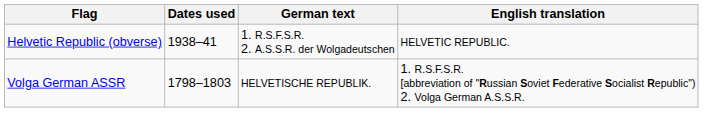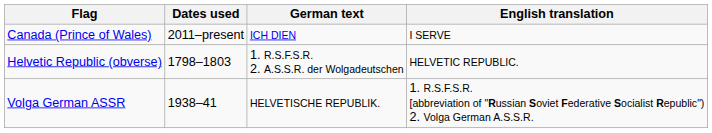 <table class="wikitable sortable noresize">
 <tr>
 <th>Flag</th>
 <th>Dates used</th>
 <th>German text</th>
 <th>English translation</th>
 </tr>
 <tr>
+<td> <a href='#'>Canada (Prince of Wales)</a></td>
+<td>2011–present</td>
+<td><small><a href='#'>ICH DIEN</a></small></td>
+<td><small>I SERVE</small></td>
+</tr>
+<tr>
 <td> <a href='#'>Helvetic Republic (obverse)</a></td>
-<td>1938–41</td>
+<td>1798–1803</td>
 <td>1. <small>R.S.F.S.R.</small><br>2. <small>A.S.S.R. der Wolgadeutschen</small></td>
 <td><small>HELVETIC REPUBLIC.</small></td>
 </tr>
 <tr>
 <td> <a href='#'>Volga German ASSR</a></td>
-<td>1798–1803</td>
+<td>1938–41</td>
 <td><small>HELVETISCHE REPUBLIK.</small></td>
 <td>1. <small>R.S.F.S.R.<br>[abbreviation of "<strong>R</strong>ussian <strong>S</strong>oviet <strong>F</strong>ederative <strong>S</strong>ocialist <strong>R</strong>epublic")</small><br>2. <small>Volga German A.S.S.R.</small></td>
 </tr>
 </table>
